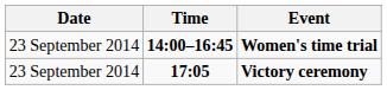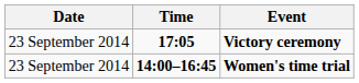 <table class="wikitable">
 <tr>
 <th>Date</th>
 <th>Time</th>
 <th>Event</th>
 </tr>
 <tr>
 <td>23 September 2014</td>
+<td align=center><strong>17:05</strong></td>
+<td><strong>Victory ceremony</strong></td>
+</tr>
+<tr>
+<td>23 September 2014</td>
 <td><strong>14:00–16:45</strong></td>
 <td><strong>Women's time trial</strong></td>
 </tr>
-<tr>
-<td>23 September 2014</td>
-<td align=center><strong>17:05</strong></td>
-<td><strong>Victory ceremony</strong></td>
-</tr>
 </table>
